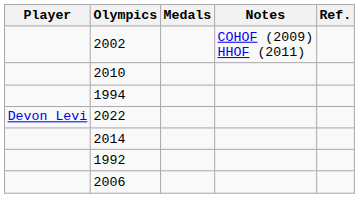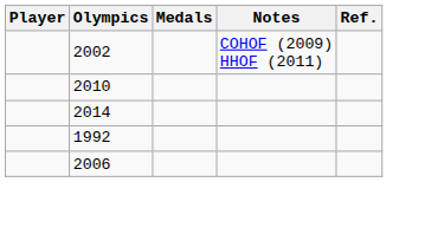 <table class="wikitable sortable">
 <tr>
 <th>Player</th>
 <th>Olympics</th>
 <th>Medals</th>
 <th>Notes</th>
 <th class="unsortable">Ref.</th>
 </tr>
 <tr>
 <td></td>
 <td>2002</td>
 <td></td>
 <td><a href='#'>COHOF</a> (2009)<br><a href='#'>HHOF</a> (2011)</td>
 <td align=center></td>
 </tr>
 <tr>
 <td></td>
 <td>2010</td>
-<td></td>
-<td></td>
-<td></td>
-</tr>
-<tr>
-<td></td>
-<td>1994</td>
-<td></td>
-<td></td>
-<td align=center></td>
-</tr>
-<tr>
-<td><a href='#'>Devon Levi</a></td>
-<td>2022</td>
 <td></td>
 <td></td>
 <td></td>
 </tr>
 <tr>
 <td></td>
 <td>2014</td>
 <td></td>
 <td></td>
 <td align=center></td>
 </tr>
 <tr>
 <td></td>
 <td>1992</td>
 <td></td>
 <td></td>
 <td align=center></td>
 </tr>
 <tr>
 <td></td>
 <td>2006</td>
 <td></td>
 <td></td>
 <td align=center></td>
 </tr>
 </table>
